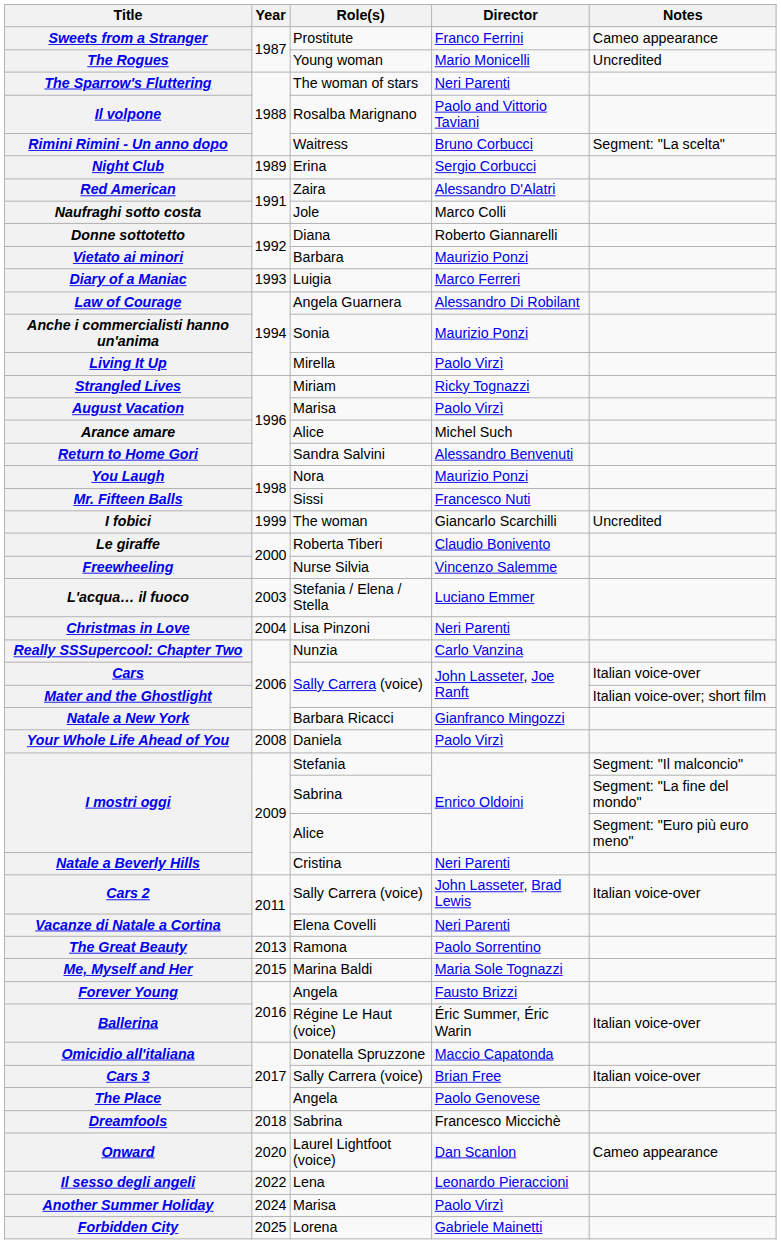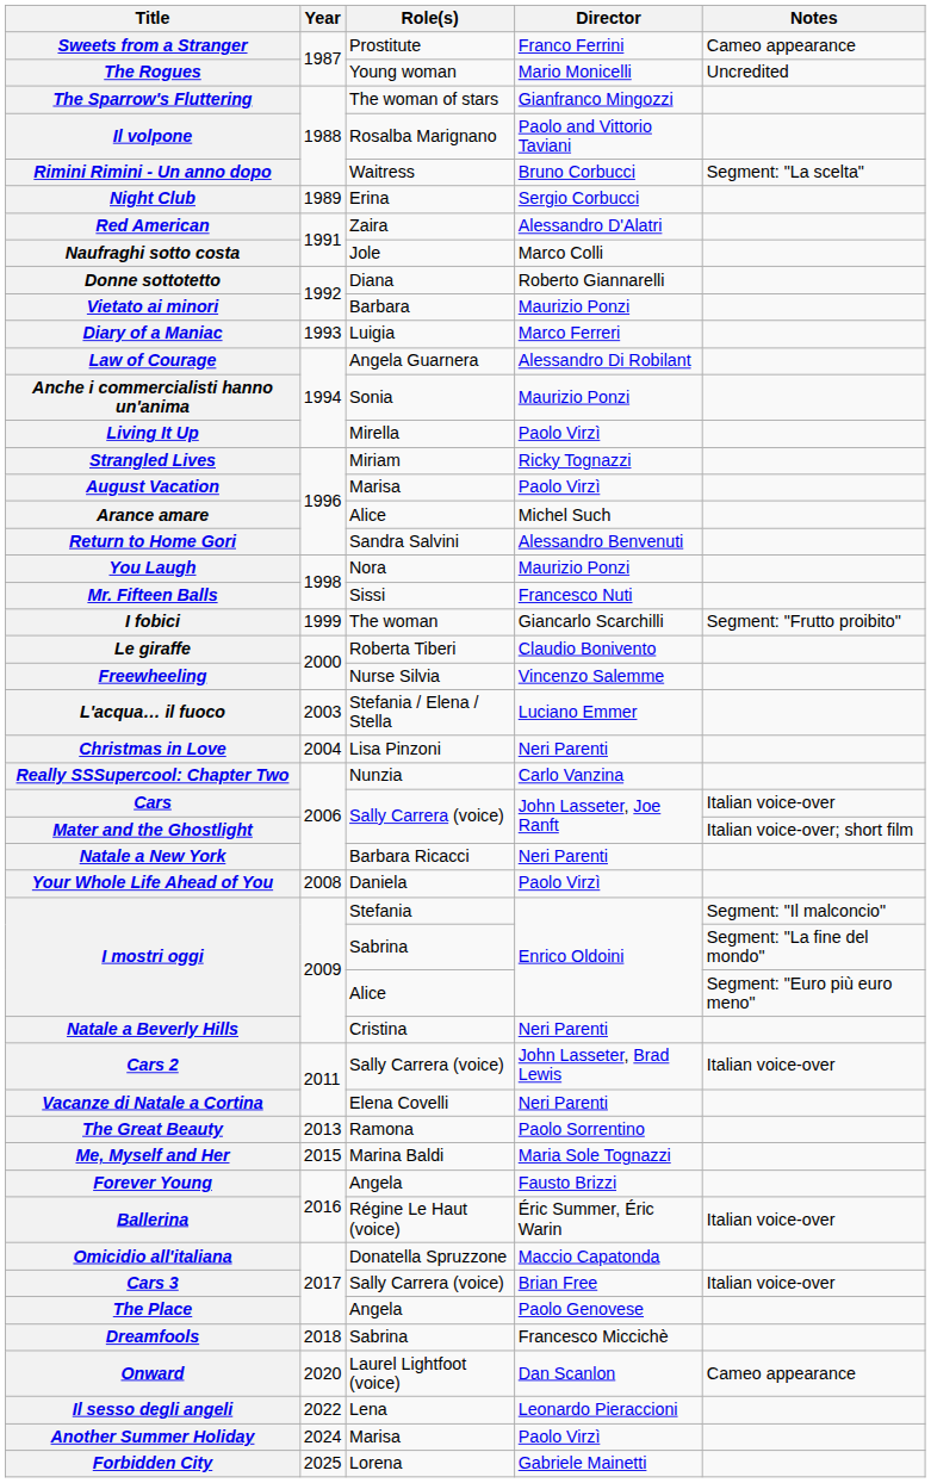 <table class="wikitable plainrowheaders sortable">
 <tr>
 <th scope="col">Title</th>
 <th scope="col">Year</th>
 <th scope="col">Role(s)</th>
 <th scope="col">Director</th>
 <th scope="col" class="unsortable">Notes</th>
 </tr>
 <tr>
 <th scope="row"><em><a href='#'>Sweets from a Stranger</a></em></th>
 <td rowspan="2">1987</td>
 <td>Prostitute</td>
 <td><a href='#'>Franco Ferrini</a></td>
 <td>Cameo appearance</td>
 </tr>
 <tr>
 <th scope="row"><em><a href='#'>The Rogues</a></em></th>
 <td>Young woman</td>
 <td><a href='#'>Mario Monicelli</a></td>
 <td>Uncredited</td>
 </tr>
 <tr>
 <th scope="row"><em><a href='#'>The Sparrow's Fluttering</a></em></th>
 <td rowspan="3">1988</td>
 <td>The woman of stars</td>
-<td><a href='#'>Neri Parenti</a></td>
+<td><a href='#'>Gianfranco Mingozzi</a></td>
 <td></td>
 </tr>
 <tr>
 <th scope="row"><em><a href='#'>Il volpone</a></em></th>
 <td>Rosalba Marignano</td>
 <td><a href='#'>Paolo and Vittorio Taviani</a></td>
 <td></td>
 </tr>
 <tr>
 <th scope="row"><em><a href='#'>Rimini Rimini - Un anno dopo</a></em></th>
 <td>Waitress</td>
 <td><a href='#'>Bruno Corbucci</a></td>
 <td>Segment: "La scelta"</td>
 </tr>
 <tr>
 <th scope="row"><em><a href='#'>Night Club</a></em></th>
 <td>1989</td>
 <td>Erina</td>
 <td><a href='#'>Sergio Corbucci</a></td>
 <td></td>
 </tr>
 <tr>
 <th scope="row"><em><a href='#'>Red American</a></em></th>
 <td rowspan="2">1991</td>
 <td>Zaira</td>
 <td><a href='#'>Alessandro D'Alatri</a></td>
 <td></td>
 </tr>
 <tr>
 <th scope="row"><em>Naufraghi sotto costa</em></th>
 <td>Jole</td>
 <td>Marco Colli</td>
 <td></td>
 </tr>
 <tr>
 <th scope="row"><em>Donne sottotetto</em></th>
 <td rowspan="2">1992</td>
 <td>Diana</td>
 <td>Roberto Giannarelli</td>
 <td></td>
 </tr>
 <tr>
 <th scope="row"><em><a href='#'>Vietato ai minori</a></em></th>
 <td>Barbara</td>
 <td><a href='#'>Maurizio Ponzi</a></td>
 <td></td>
 </tr>
 <tr>
 <th scope="row"><em><a href='#'>Diary of a Maniac</a></em></th>
 <td>1993</td>
 <td>Luigia</td>
 <td><a href='#'>Marco Ferreri</a></td>
 <td></td>
 </tr>
 <tr>
 <th scope="row"><em><a href='#'>Law of Courage</a></em></th>
 <td rowspan="3">1994</td>
 <td>Angela Guarnera</td>
 <td><a href='#'>Alessandro Di Robilant</a></td>
 <td></td>
 </tr>
 <tr>
 <th scope="row"><em>Anche i commercialisti hanno un'anima</em></th>
 <td>Sonia</td>
 <td><a href='#'>Maurizio Ponzi</a></td>
 <td></td>
 </tr>
 <tr>
 <th scope="row"><em><a href='#'>Living It Up</a></em></th>
 <td>Mirella</td>
 <td><a href='#'>Paolo Virzì</a></td>
 <td></td>
 </tr>
 <tr>
 <th scope="row"><em><a href='#'>Strangled Lives</a></em></th>
 <td rowspan="4">1996</td>
 <td>Miriam</td>
 <td><a href='#'>Ricky Tognazzi</a></td>
 <td></td>
 </tr>
 <tr>
 <th scope="row"><em><a href='#'>August Vacation</a></em></th>
 <td>Marisa</td>
 <td><a href='#'>Paolo Virzì</a></td>
 <td></td>
 </tr>
 <tr>
 <th scope="row"><em>Arance amare</em></th>
 <td>Alice</td>
 <td>Michel Such</td>
 <td></td>
 </tr>
 <tr>
 <th scope="row"><em><a href='#'>Return to Home Gori</a></em></th>
 <td>Sandra Salvini</td>
 <td><a href='#'>Alessandro Benvenuti</a></td>
 <td></td>
 </tr>
 <tr>
 <th scope="row"><em><a href='#'>You Laugh</a></em></th>
 <td rowspan="2">1998</td>
 <td>Nora</td>
 <td><a href='#'>Maurizio Ponzi</a></td>
 <td></td>
 </tr>
 <tr>
 <th scope="row"><em><a href='#'>Mr. Fifteen Balls</a></em></th>
 <td>Sissi</td>
 <td><a href='#'>Francesco Nuti</a></td>
 <td></td>
 </tr>
 <tr>
 <th scope="row"><em>I fobici</em></th>
 <td>1999</td>
 <td>The woman</td>
 <td>Giancarlo Scarchilli</td>
-<td>Uncredited</td>
+<td>Segment: "Frutto proibito"</td>
 </tr>
 <tr>
 <th scope="row"><em>Le giraffe</em></th>
 <td rowspan="2">2000</td>
 <td>Roberta Tiberi</td>
 <td><a href='#'>Claudio Bonivento</a></td>
 <td></td>
 </tr>
 <tr>
 <th scope="row"><em><a href='#'>Freewheeling</a></em></th>
 <td>Nurse Silvia</td>
 <td><a href='#'>Vincenzo Salemme</a></td>
 <td></td>
 </tr>
 <tr>
 <th scope="row"><em>L'acqua… il fuoco</em></th>
 <td>2003</td>
 <td>Stefania / Elena / Stella</td>
 <td><a href='#'>Luciano Emmer</a></td>
 <td></td>
 </tr>
 <tr>
 <th scope="row"><em><a href='#'>Christmas in Love</a></em></th>
 <td>2004</td>
 <td>Lisa Pinzoni</td>
 <td><a href='#'>Neri Parenti</a></td>
 <td></td>
 </tr>
 <tr>
 <th scope="row"><em><a href='#'>Really SSSupercool: Chapter Two</a></em></th>
 <td rowspan="4">2006</td>
 <td>Nunzia</td>
 <td><a href='#'>Carlo Vanzina</a></td>
 <td></td>
 </tr>
 <tr>
 <th scope="row"><em><a href='#'>Cars</a></em></th>
 <td rowspan="2"><a href='#'>Sally Carrera</a> (voice)</td>
 <td rowspan="2"><a href='#'>John Lasseter</a>, <a href='#'>Joe Ranft</a></td>
 <td>Italian voice-over</td>
 </tr>
 <tr>
 <th scope="row"><em><a href='#'>Mater and the Ghostlight</a></em></th>
 <td>Italian voice-over; short film</td>
 </tr>
 <tr>
 <th scope="row"><em><a href='#'>Natale a New York</a></em></th>
 <td>Barbara Ricacci</td>
-<td><a href='#'>Gianfranco Mingozzi</a></td>
+<td><a href='#'>Neri Parenti</a></td>
 <td></td>
 </tr>
 <tr>
 <th scope="row"><em><a href='#'>Your Whole Life Ahead of You</a></em></th>
 <td>2008</td>
 <td>Daniela</td>
 <td><a href='#'>Paolo Virzì</a></td>
 <td></td>
 </tr>
 <tr>
 <th scope="row" rowspan="3"><em><a href='#'>I mostri oggi</a></em></th>
 <td rowspan="4">2009</td>
 <td>Stefania</td>
 <td rowspan="3"><a href='#'>Enrico Oldoini</a></td>
 <td>Segment: "Il malconcio"</td>
 </tr>
 <tr>
 <td>Sabrina</td>
 <td>Segment: "La fine del mondo"</td>
 </tr>
 <tr>
 <td>Alice</td>
 <td>Segment: "Euro più euro meno"</td>
 </tr>
 <tr>
 <th scope="row"><em><a href='#'>Natale a Beverly Hills</a></em></th>
 <td>Cristina</td>
 <td><a href='#'>Neri Parenti</a></td>
 <td></td>
 </tr>
 <tr>
 <th scope="row"><em><a href='#'>Cars 2</a></em></th>
 <td rowspan="2">2011</td>
 <td>Sally Carrera (voice)</td>
 <td><a href='#'>John Lasseter</a>, <a href='#'>Brad Lewis</a></td>
 <td>Italian voice-over</td>
 </tr>
 <tr>
 <th scope="row"><em><a href='#'>Vacanze di Natale a Cortina</a></em></th>
 <td>Elena Covelli</td>
 <td><a href='#'>Neri Parenti</a></td>
 <td></td>
 </tr>
 <tr>
 <th scope="row"><em><a href='#'>The Great Beauty</a></em></th>
 <td>2013</td>
 <td>Ramona</td>
 <td><a href='#'>Paolo Sorrentino</a></td>
 <td></td>
 </tr>
 <tr>
 <th scope="row"><em><a href='#'>Me, Myself and Her</a></em></th>
 <td>2015</td>
 <td>Marina Baldi</td>
 <td><a href='#'>Maria Sole Tognazzi</a></td>
 <td></td>
 </tr>
 <tr>
 <th scope="row"><em><a href='#'>Forever Young</a></em></th>
 <td rowspan="2">2016</td>
 <td>Angela</td>
 <td><a href='#'>Fausto Brizzi</a></td>
 <td></td>
 </tr>
 <tr>
 <th scope="row"><em><a href='#'>Ballerina</a></em></th>
 <td>Régine Le Haut (voice)</td>
 <td>Éric Summer, Éric Warin</td>
 <td>Italian voice-over</td>
 </tr>
 <tr>
 <th scope="row"><em><a href='#'>Omicidio all'italiana</a></em></th>
 <td rowspan="3">2017</td>
 <td>Donatella Spruzzone</td>
 <td><a href='#'>Maccio Capatonda</a></td>
 <td></td>
 </tr>
 <tr>
 <th scope="row"><em><a href='#'>Cars 3</a></em></th>
 <td>Sally Carrera (voice)</td>
 <td><a href='#'>Brian Free</a></td>
 <td>Italian voice-over</td>
 </tr>
 <tr>
 <th scope="row"><em><a href='#'>The Place</a></em></th>
 <td>Angela</td>
 <td><a href='#'>Paolo Genovese</a></td>
 <td></td>
 </tr>
 <tr>
 <th scope="row"><em><a href='#'>Dreamfools</a></em></th>
 <td>2018</td>
 <td>Sabrina</td>
 <td>Francesco Miccichè</td>
 <td></td>
 </tr>
 <tr>
 <th scope="row"><em><a href='#'>Onward</a></em></th>
 <td>2020</td>
 <td>Laurel Lightfoot (voice)</td>
 <td><a href='#'>Dan Scanlon</a></td>
 <td>Cameo appearance</td>
 </tr>
 <tr>
 <th scope="row"><em><a href='#'>Il sesso degli angeli</a></em></th>
 <td>2022</td>
 <td>Lena</td>
 <td><a href='#'>Leonardo Pieraccioni</a></td>
 <td></td>
 </tr>
 <tr>
 <th scope="row"><em><a href='#'>Another Summer Holiday</a></em></th>
 <td>2024</td>
 <td>Marisa</td>
 <td><a href='#'>Paolo Virzì</a></td>
 <td></td>
 </tr>
 <tr>
 <th scope="row"><em><a href='#'>Forbidden City</a></em></th>
 <td>2025</td>
 <td>Lorena</td>
 <td><a href='#'>Gabriele Mainetti</a></td>
 <td></td>
 </tr>
 </table>
